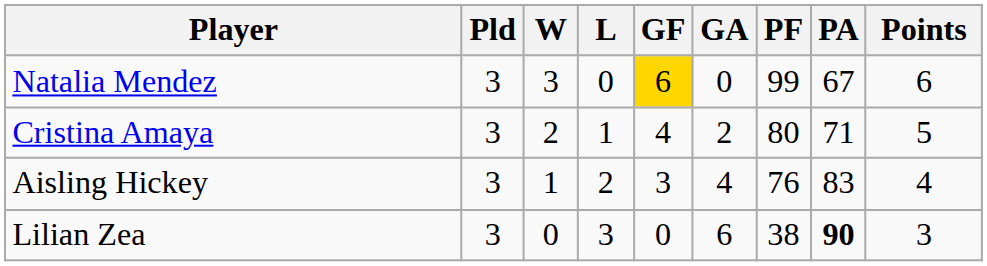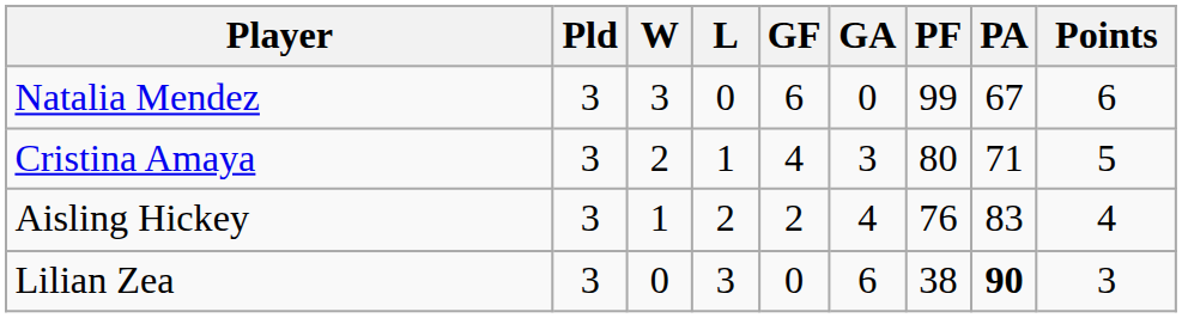 <table class=wikitable style="text-align:center">
 <tr>
 <th width=220>Player</th>
 <th width=20>Pld</th>
 <th width=20>W</th>
 <th width=20>L</th>
 <th width=20>GF</th>
 <th width=20>GA</th>
 <th width=20>PF</th>
 <th width=20>PA</th>
 <th width=50>Points</th>
 </tr>
 <tr>
 <td align=left> <a href='#'>Natalia Mendez</a></td>
 <td>3</td>
 <td>3</td>
 <td>0</td>
-<td style="background: gold;">6</td>
+<td>6</td>
 <td>0</td>
 <td>99</td>
 <td>67</td>
 <td>6</td>
 </tr>
 <tr>
 <td align=left> <a href='#'>Cristina Amaya</a></td>
 <td>3</td>
 <td>2</td>
 <td>1</td>
 <td>4</td>
-<td>2</td>
+<td>3</td>
 <td>80</td>
 <td>71</td>
 <td>5</td>
 </tr>
 <tr>
 <td align=left> Aisling Hickey</td>
 <td>3</td>
 <td>1</td>
 <td>2</td>
-<td>3</td>
+<td>2</td>
 <td>4</td>
 <td>76</td>
 <td>83</td>
 <td>4</td>
 </tr>
 <tr>
 <td align=left> Lilian Zea</td>
 <td>3</td>
 <td>0</td>
 <td>3</td>
 <td>0</td>
 <td>6</td>
 <td>38</td>
 <td><strong>90</strong></td>
 <td>3</td>
 </tr>
 </table>
